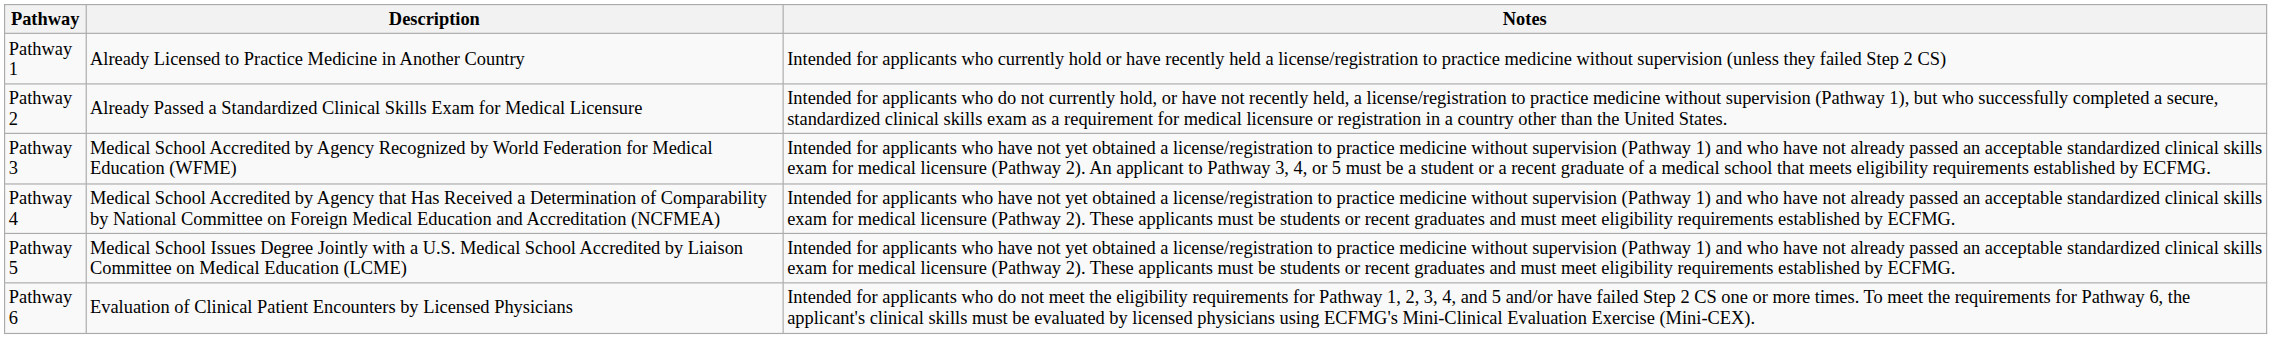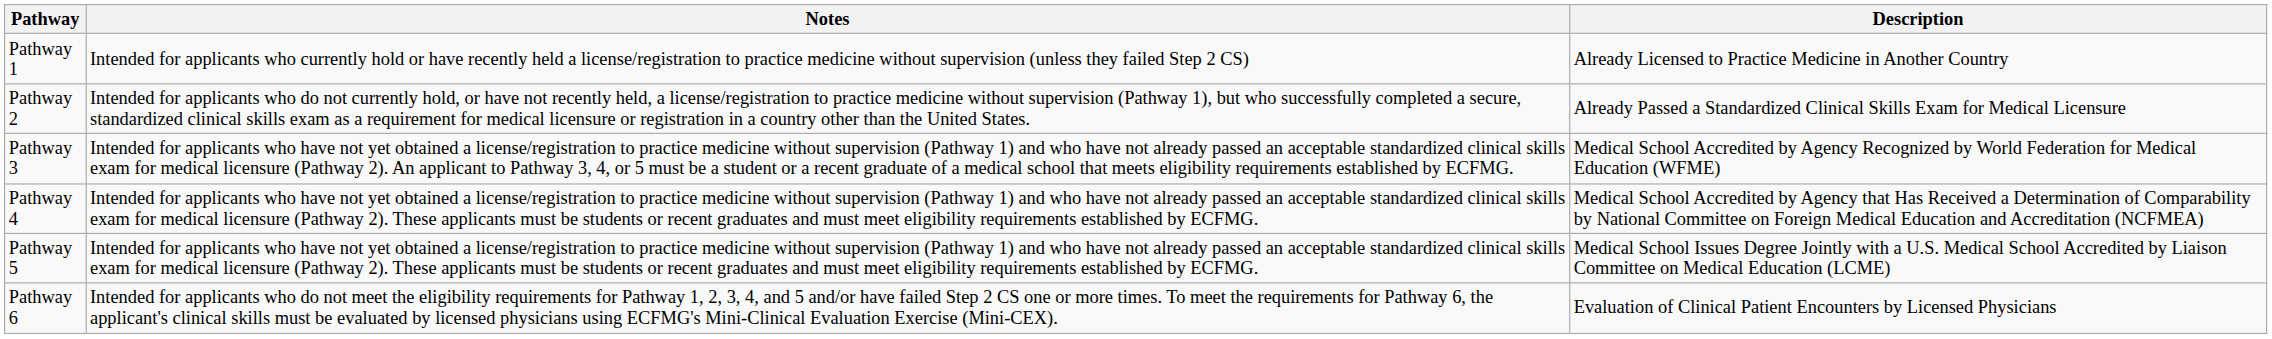 <table class="wikitable">
 <tr>
 <th scope="col">Pathway</th>
+<th scope="col">Notes</th>
 <th scope="col">Description</th>
-<th scope="col">Notes</th>
 </tr>
 <tr>
 <td>Pathway 1</td>
+<td>Intended for applicants who currently hold or have recently held a license/registration to practice medicine without supervision (unless they failed Step 2 CS)</td>
 <td>Already Licensed to Practice Medicine in Another Country</td>
-<td>Intended for applicants who currently hold or have recently held a license/registration to practice medicine without supervision (unless they failed Step 2 CS)</td>
 </tr>
 <tr>
 <td>Pathway 2</td>
+<td>Intended for applicants who do not currently hold, or have not recently held, a license/registration to practice medicine without supervision (Pathway 1), but who successfully completed a secure, standardized clinical skills exam as a requirement for medical licensure or registration in a country other than the United States.</td>
 <td>Already Passed a Standardized Clinical Skills Exam for Medical Licensure</td>
-<td>Intended for applicants who do not currently hold, or have not recently held, a license/registration to practice medicine without supervision (Pathway 1), but who successfully completed a secure, standardized clinical skills exam as a requirement for medical licensure or registration in a country other than the United States.</td>
 </tr>
 <tr>
 <td>Pathway 3</td>
+<td>Intended for applicants who have not yet obtained a license/registration to practice medicine without supervision (Pathway 1) and who have not already passed an acceptable standardized clinical skills exam for medical licensure (Pathway 2). An applicant to Pathway 3, 4, or 5 must be a student or a recent graduate of a medical school that meets eligibility requirements established by ECFMG.</td>
 <td>Medical School Accredited by Agency Recognized by World Federation for Medical Education (WFME)</td>
-<td>Intended for applicants who have not yet obtained a license/registration to practice medicine without supervision (Pathway 1) and who have not already passed an acceptable standardized clinical skills exam for medical licensure (Pathway 2). An applicant to Pathway 3, 4, or 5 must be a student or a recent graduate of a medical school that meets eligibility requirements established by ECFMG.</td>
 </tr>
 <tr>
 <td>Pathway 4</td>
+<td>Intended  for applicants who have not yet obtained a license/registration to practice medicine without supervision (Pathway 1) and who have not already passed an acceptable standardized clinical skills exam for medical licensure (Pathway 2). These applicants must be students or recent graduates and must meet eligibility requirements established by ECFMG.</td>
 <td>Medical School Accredited by Agency that Has Received a Determination of Comparability by National Committee on Foreign Medical Education and Accreditation (NCFMEA)</td>
-<td>Intended  for applicants who have not yet obtained a license/registration to practice medicine without supervision (Pathway 1) and who have not already passed an acceptable standardized clinical skills exam for medical licensure (Pathway 2). These applicants must be students or recent graduates and must meet eligibility requirements established by ECFMG.</td>
 </tr>
 <tr>
 <td>Pathway 5</td>
+<td>Intended  for applicants who have not yet obtained a license/registration to practice medicine without supervision (Pathway 1) and who have not already passed an acceptable standardized clinical skills exam for medical licensure (Pathway 2). These applicants must be students or recent graduates and must meet eligibility requirements established by ECFMG.</td>
 <td>Medical School Issues Degree Jointly with a U.S. Medical School Accredited by Liaison Committee on Medical Education (LCME)</td>
-<td>Intended  for applicants who have not yet obtained a license/registration to practice medicine without supervision (Pathway 1) and who have not already passed an acceptable standardized clinical skills exam for medical licensure (Pathway 2). These applicants must be students or recent graduates and must meet eligibility requirements established by ECFMG.</td>
 </tr>
 <tr>
 <td>Pathway 6</td>
+<td>Intended for applicants who do not meet the eligibility requirements for Pathway 1, 2, 3, 4, and 5 and/or have failed Step 2 CS one or more times. To meet the requirements for Pathway 6, the applicant's clinical skills must be evaluated by licensed physicians using ECFMG's Mini-Clinical Evaluation Exercise (Mini-CEX).</td>
 <td>Evaluation of Clinical Patient Encounters by Licensed Physicians</td>
-<td>Intended for applicants who do not meet the eligibility requirements for Pathway 1, 2, 3, 4, and 5 and/or have failed Step 2 CS one or more times. To meet the requirements for Pathway 6, the applicant's clinical skills must be evaluated by licensed physicians using ECFMG's Mini-Clinical Evaluation Exercise (Mini-CEX).</td>
 </tr>
 </table>
